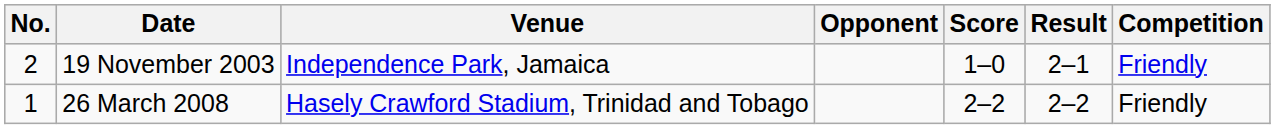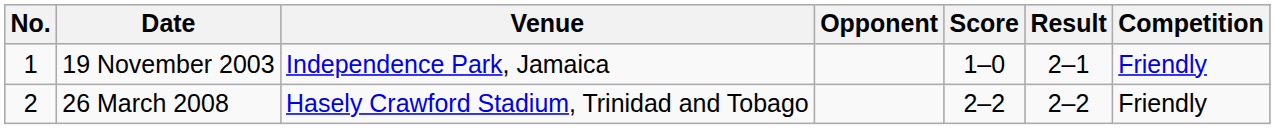 <table class="wikitable sortable">
 <tr>
 <th scope="col">No.</th>
 <th scope="col">Date</th>
 <th scope="col">Venue</th>
 <th scope="col">Opponent</th>
 <th scope="col">Score</th>
 <th scope="col">Result</th>
 <th scope="col">Competition</th>
 </tr>
 <tr>
-<td align="center">2</td>
+<td align="center">1</td>
 <td>19 November 2003</td>
 <td><a href='#'>Independence Park</a>, Jamaica</td>
 <td></td>
 <td align="center">1–0</td>
 <td align="center">2–1</td>
 <td><a href='#'>Friendly</a></td>
 </tr>
 <tr>
-<td align="center">1</td>
+<td align="center">2</td>
 <td>26 March 2008</td>
 <td><a href='#'>Hasely Crawford Stadium</a>, Trinidad and Tobago</td>
 <td></td>
 <td align="center">2–2</td>
 <td align="center">2–2</td>
 <td>Friendly</td>
 </tr>
 </table>
